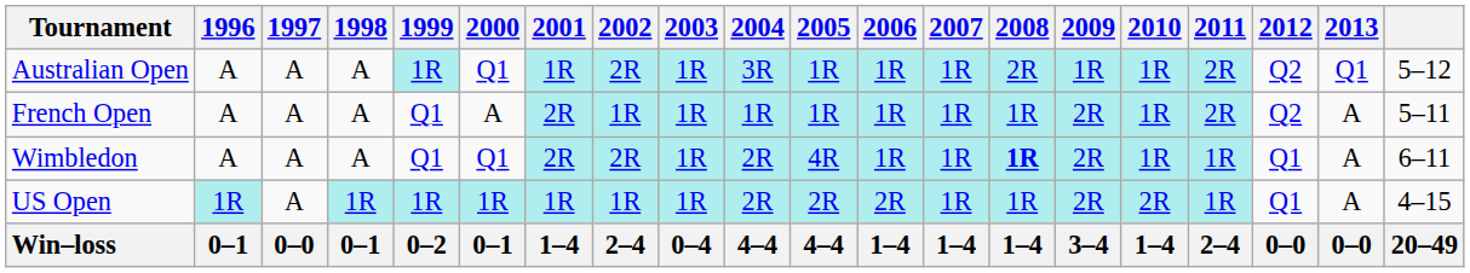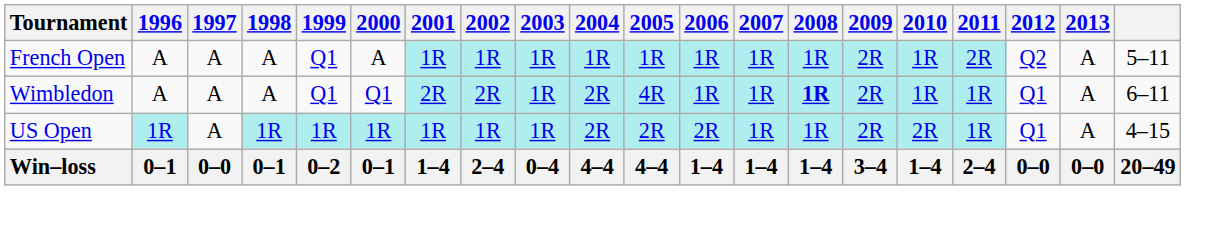 <table class=wikitable style=text-align:center;font-size:97%>
 <tr>
 <th>Tournament</th>
 <th><a href='#'>1996</a></th>
 <th><a href='#'>1997</a></th>
 <th><a href='#'>1998</a></th>
 <th><a href='#'>1999</a></th>
 <th><a href='#'>2000</a></th>
 <th><a href='#'>2001</a></th>
 <th><a href='#'>2002</a></th>
 <th><a href='#'>2003</a></th>
 <th><a href='#'>2004</a></th>
 <th><a href='#'>2005</a></th>
 <th><a href='#'>2006</a></th>
 <th><a href='#'>2007</a></th>
 <th><a href='#'>2008</a></th>
 <th><a href='#'>2009</a></th>
 <th><a href='#'>2010</a></th>
 <th><a href='#'>2011</a></th>
 <th><a href='#'>2012</a></th>
 <th><a href='#'>2013</a></th>
 <th></th>
 </tr>
 <tr>
-<td align=left><a href='#'>Australian Open</a></td>
-<td>A</td>
-<td>A</td>
-<td>A</td>
-<td bgcolor=afeeee><a href='#'>1R</a></td>
-<td><a href='#'>Q1</a></td>
-<td bgcolor=afeeee><a href='#'>1R</a></td>
-<td bgcolor=afeeee><a href='#'>2R</a></td>
-<td bgcolor=afeeee><a href='#'>1R</a></td>
-<td bgcolor=afeeee><a href='#'>3R</a></td>
-<td bgcolor=afeeee><a href='#'>1R</a></td>
-<td bgcolor=afeeee><a href='#'>1R</a></td>
-<td bgcolor=afeeee><a href='#'>1R</a></td>
-<td bgcolor=afeeee><a href='#'>2R</a></td>
-<td bgcolor=afeeee><a href='#'>1R</a></td>
-<td bgcolor=afeeee><a href='#'>1R</a></td>
-<td bgcolor=afeeee><a href='#'>2R</a></td>
-<td><a href='#'>Q2</a></td>
-<td><a href='#'>Q1</a></td>
-<td>5–12</td>
-</tr>
-<tr>
 <td align=left><a href='#'>French Open</a></td>
 <td>A</td>
 <td>A</td>
 <td>A</td>
 <td><a href='#'>Q1</a></td>
 <td>A</td>
-<td bgcolor=afeeee><a href='#'>2R</a></td>
+<td bgcolor=afeeee><a href='#'>1R</a></td>
 <td bgcolor=afeeee><a href='#'>1R</a></td>
 <td bgcolor=afeeee><a href='#'>1R</a></td>
 <td bgcolor=afeeee><a href='#'>1R</a></td>
 <td bgcolor=afeeee><a href='#'>1R</a></td>
 <td bgcolor=afeeee><a href='#'>1R</a></td>
 <td bgcolor=afeeee><a href='#'>1R</a></td>
 <td bgcolor=afeeee><a href='#'>1R</a></td>
 <td bgcolor=afeeee><a href='#'>2R</a></td>
 <td bgcolor=afeeee><a href='#'>1R</a></td>
 <td bgcolor=afeeee><a href='#'>2R</a></td>
 <td><a href='#'>Q2</a></td>
 <td>A</td>
 <td>5–11</td>
 </tr>
 <tr>
 <td align=left><a href='#'>Wimbledon</a></td>
 <td>A</td>
 <td>A</td>
 <td>A</td>
 <td><a href='#'>Q1</a></td>
 <td><a href='#'>Q1</a></td>
 <td bgcolor=afeeee><a href='#'>2R</a></td>
 <td bgcolor=afeeee><a href='#'>2R</a></td>
 <td bgcolor=afeeee><a href='#'>1R</a></td>
 <td bgcolor=afeeee><a href='#'>2R</a></td>
 <td bgcolor=afeeee><a href='#'>4R</a></td>
 <td bgcolor=afeeee><a href='#'>1R</a></td>
 <td bgcolor=afeeee><a href='#'>1R</a></td>
 <td bgcolor=afeeee><strong><a href='#'>1R</a></strong></td>
 <td bgcolor=afeeee><a href='#'>2R</a></td>
 <td bgcolor=afeeee><a href='#'>1R</a></td>
 <td bgcolor=afeeee><a href='#'>1R</a></td>
 <td><a href='#'>Q1</a></td>
 <td>A</td>
 <td>6–11</td>
 </tr>
 <tr>
 <td align=left><a href='#'>US Open</a></td>
 <td bgcolor=afeeee><a href='#'>1R</a></td>
 <td>A</td>
 <td bgcolor=afeeee><a href='#'>1R</a></td>
 <td bgcolor=afeeee><a href='#'>1R</a></td>
 <td bgcolor=afeeee><a href='#'>1R</a></td>
 <td bgcolor=afeeee><a href='#'>1R</a></td>
 <td bgcolor=afeeee><a href='#'>1R</a></td>
 <td bgcolor=afeeee><a href='#'>1R</a></td>
 <td bgcolor=afeeee><a href='#'>2R</a></td>
 <td bgcolor=afeeee><a href='#'>2R</a></td>
 <td bgcolor=afeeee><a href='#'>2R</a></td>
 <td bgcolor=afeeee><a href='#'>1R</a></td>
 <td bgcolor=afeeee><a href='#'>1R</a></td>
 <td bgcolor=afeeee><a href='#'>2R</a></td>
 <td bgcolor=afeeee><a href='#'>2R</a></td>
 <td bgcolor=afeeee><a href='#'>1R</a></td>
 <td><a href='#'>Q1</a></td>
 <td>A</td>
 <td>4–15</td>
 </tr>
 <tr>
 <th style=text-align:left>Win–loss</th>
 <th>0–1</th>
 <th>0–0</th>
 <th>0–1</th>
 <th>0–2</th>
 <th>0–1</th>
 <th>1–4</th>
 <th>2–4</th>
 <th>0–4</th>
 <th>4–4</th>
 <th>4–4</th>
 <th>1–4</th>
 <th>1–4</th>
 <th>1–4</th>
 <th>3–4</th>
 <th>1–4</th>
 <th>2–4</th>
 <th>0–0</th>
 <th>0–0</th>
 <th>20–49</th>
 </tr>
 </table>
